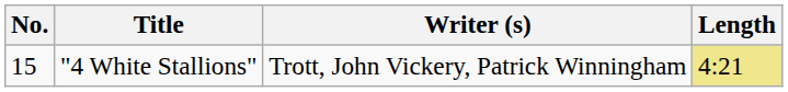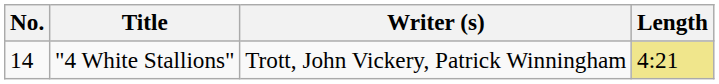 <table class="wikitable">
 <tr>
 <th>No.</th>
 <th>Title</th>
 <th>Writer (s)</th>
 <th>Length</th>
 </tr>
 <tr>
-<td>15</td>
+<td>14</td>
 <td>"4 White Stallions"</td>
 <td>Trott, John Vickery, Patrick Winningham</td>
 <td style="background: khaki;">4:21</td>
 </tr>
 </table>
